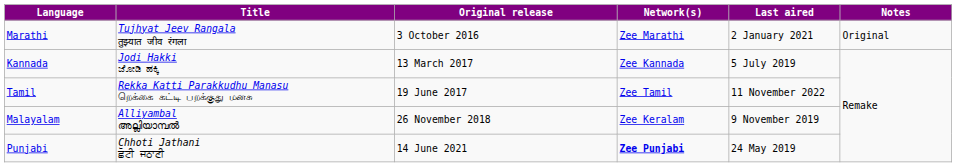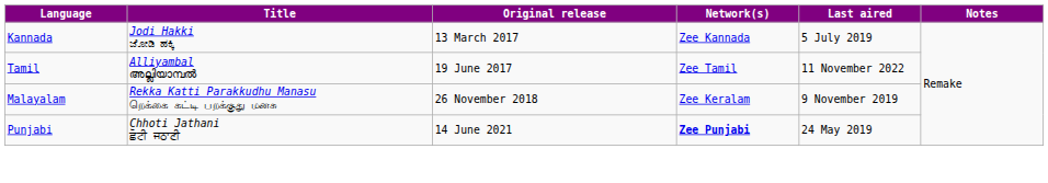 <table class="wikitable" style="width: 100%;">
 <tr style="color:white">
 <th style="background:Purple; width:10%;">Language</th>
 <th style="background:Purple; width:25%;">Title</th>
 <th style="background:Purple; width:20%;">Original release</th>
 <th style="background:Purple; width:10%;">Network(s)</th>
 <th style="background:Purple; width:10%;">Last aired</th>
 <th style="background:Purple; width:10%;">Notes</th>
-</tr>
-<tr>
-<td><a href='#'>Marathi</a></td>
-<td><em><a href='#'>Tujhyat Jeev Rangala</a></em> <br> तुझ्यात जीव रंगला</td>
-<td>3 October 2016</td>
-<td><a href='#'>Zee Marathi</a></td>
-<td>2 January 2021</td>
-<td>Original</td>
 </tr>
 <tr>
 <td><a href='#'>Kannada</a></td>
 <td><em><a href='#'>Jodi Hakki</a></em> <br> ಜೋಡಿ ಹಕ್ಕಿ</td>
 <td>13 March 2017</td>
 <td><a href='#'>Zee Kannada</a></td>
 <td>5 July 2019</td>
 <td rowspan="4">Remake</td>
 </tr>
 <tr>
 <td><a href='#'>Tamil</a></td>
-<td><em><a href='#'>Rekka Katti Parakkudhu Manasu</a></em> <br> றெக்கை கட்டி பறக்குது மனசு</td>
+<td><em><a href='#'>Alliyambal</a></em> <br> അല്ലിയാമ്പൽ</td>
 <td>19 June 2017</td>
 <td><a href='#'>Zee Tamil</a></td>
 <td>11 November 2022</td>
 </tr>
 <tr>
 <td><a href='#'>Malayalam</a></td>
-<td><em><a href='#'>Alliyambal</a></em> <br> അല്ലിയാമ്പൽ</td>
+<td><em><a href='#'>Rekka Katti Parakkudhu Manasu</a></em> <br> றெக்கை கட்டி பறக்குது மனசு</td>
 <td>26 November 2018</td>
 <td><a href='#'>Zee Keralam</a></td>
 <td>9 November 2019</td>
 </tr>
 <tr>
 <td><a href='#'>Punjabi</a></td>
 <td><em>Chhoti Jathani</em> <br> ਛੋਟੀ ਜਠਾਣੀ</td>
 <td>14 June 2021</td>
 <td><strong><a href='#'>Zee Punjabi</a></strong></td>
 <td>24 May 2019</td>
 </tr>
 </table>
